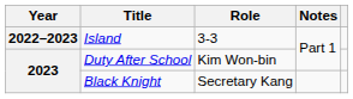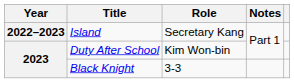 <table class="wikitable  plainrowheaders">
 <tr>
 <th scope="col">Year</th>
 <th scope="col">Title</th>
 <th scope="col">Role</th>
 <th>Notes</th>
 <th scope="col" class="unsortable"></th>
 </tr>
 <tr>
 <th scope="row">2022–2023</th>
 <td><em><a href='#'>Island</a></em></td>
-<td>3-3</td>
+<td>Secretary Kang</td>
 <td rowspan="2">Part 1</td>
 <td></td>
 </tr>
 <tr>
 <th scope="row" rowspan="2">2023</th>
 <td><em><a href='#'>Duty After School</a></em></td>
 <td>Kim Won-bin</td>
 <td></td>
 </tr>
 <tr>
 <td><em><a href='#'>Black Knight</a></em></td>
-<td>Secretary Kang</td>
+<td>3-3</td>
 <td></td>
 <td></td>
 </tr>
 </table>
